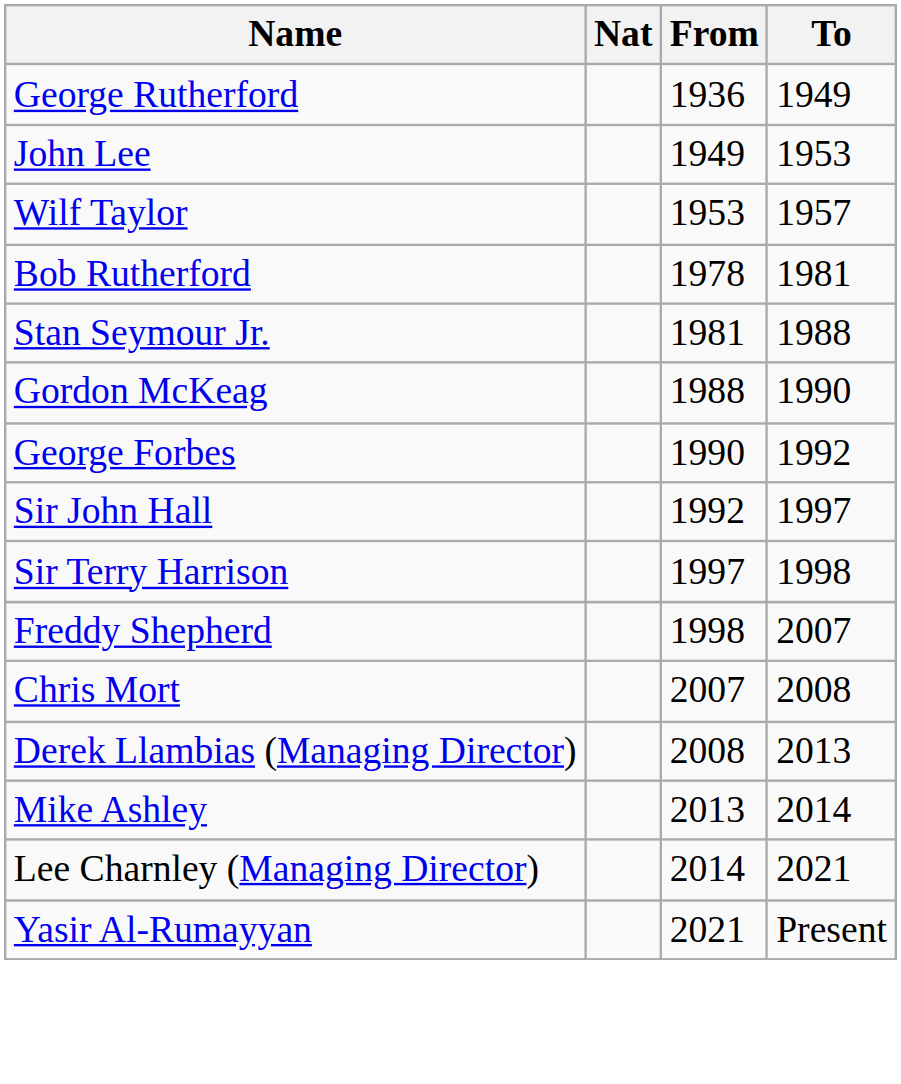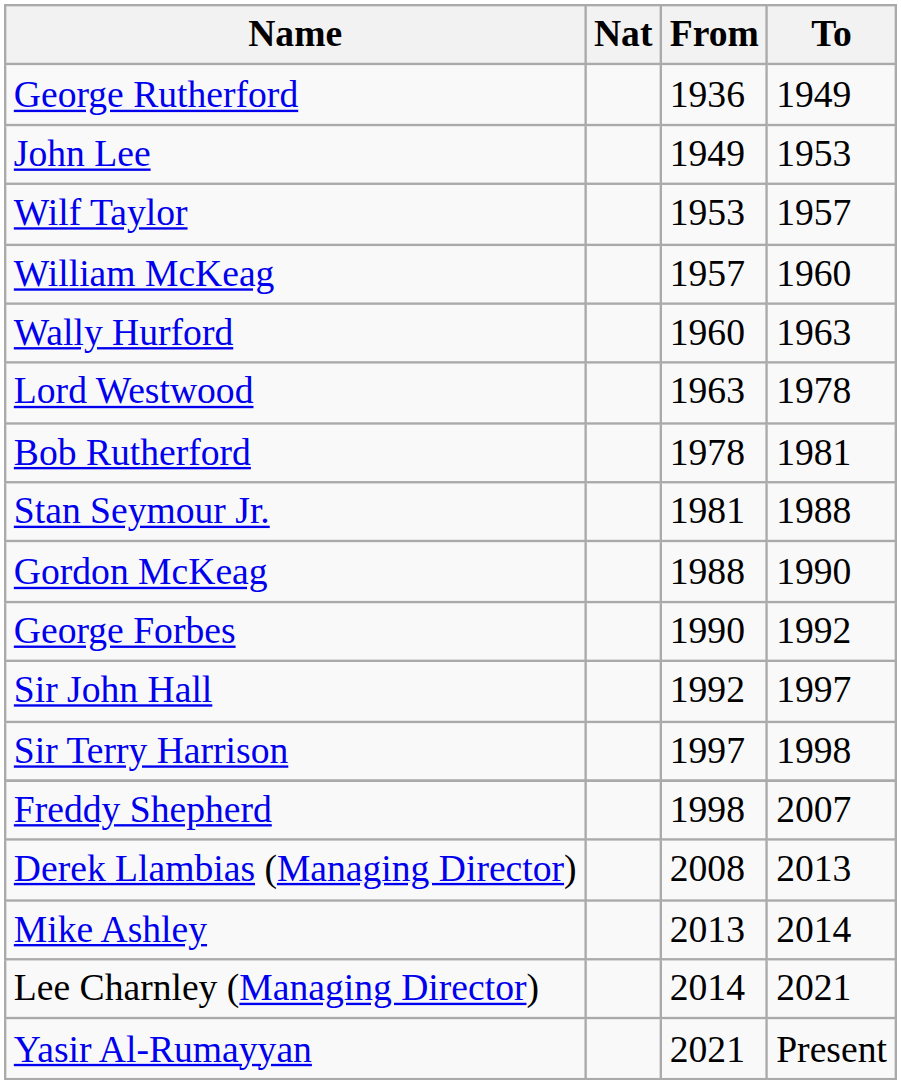 <table class="wikitable">
 <tr>
 <th>Name</th>
 <th>Nat</th>
 <th>From</th>
 <th>To</th>
 </tr>
 <tr>
 <td><a href='#'>George Rutherford</a></td>
 <td></td>
 <td>1936</td>
 <td>1949</td>
 </tr>
 <tr>
 <td><a href='#'>John Lee</a></td>
 <td></td>
 <td>1949</td>
 <td>1953</td>
 </tr>
 <tr>
 <td><a href='#'>Wilf Taylor</a></td>
 <td></td>
 <td>1953</td>
 <td>1957</td>
+</tr>
+<tr>
+<td><a href='#'>William McKeag</a></td>
+<td></td>
+<td>1957</td>
+<td>1960</td>
+</tr>
+<tr>
+<td><a href='#'>Wally Hurford</a></td>
+<td></td>
+<td>1960</td>
+<td>1963</td>
+</tr>
+<tr>
+<td><a href='#'>Lord Westwood</a></td>
+<td></td>
+<td>1963</td>
+<td>1978</td>
 </tr>
 <tr>
 <td><a href='#'>Bob Rutherford</a></td>
 <td></td>
 <td>1978</td>
 <td>1981</td>
 </tr>
 <tr>
 <td><a href='#'>Stan Seymour Jr.</a></td>
 <td></td>
 <td>1981</td>
 <td>1988</td>
 </tr>
 <tr>
 <td><a href='#'>Gordon McKeag</a></td>
 <td></td>
 <td>1988</td>
 <td>1990</td>
 </tr>
 <tr>
 <td><a href='#'>George Forbes</a></td>
 <td></td>
 <td>1990</td>
 <td>1992</td>
 </tr>
 <tr>
 <td><a href='#'>Sir John Hall</a></td>
 <td></td>
 <td>1992</td>
 <td>1997</td>
 </tr>
 <tr>
 <td><a href='#'>Sir Terry Harrison</a></td>
 <td></td>
 <td>1997</td>
 <td>1998</td>
 </tr>
 <tr>
 </tr>
 <tr>
 <td><a href='#'>Freddy Shepherd</a></td>
 <td></td>
 <td>1998</td>
 <td>2007</td>
 </tr>
 <tr>
-<td><a href='#'>Chris Mort</a></td>
-<td></td>
-<td>2007</td>
-<td>2008</td>
-</tr>
-<tr>
 <td><a href='#'>Derek Llambias</a> (<a href='#'>Managing Director</a>)</td>
 <td></td>
 <td>2008</td>
 <td>2013</td>
 </tr>
 <tr>
 <td><a href='#'>Mike Ashley</a></td>
 <td></td>
 <td>2013</td>
 <td>2014</td>
 </tr>
 <tr>
 <td>Lee Charnley (<a href='#'>Managing Director</a>)</td>
 <td></td>
 <td>2014</td>
 <td>2021</td>
 </tr>
 <tr>
 <td><a href='#'>Yasir Al-Rumayyan</a></td>
 <td></td>
 <td>2021</td>
 <td>Present</td>
 </tr>
 </table>
